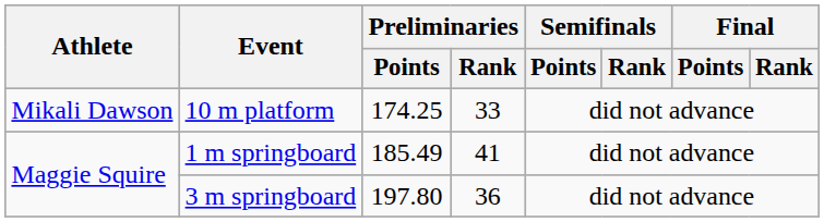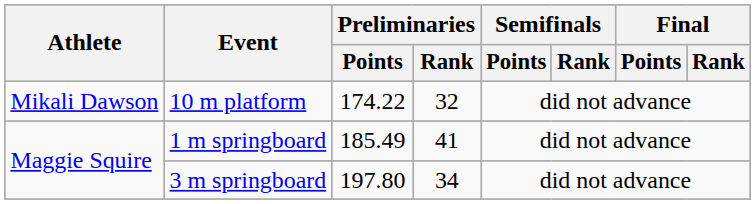 <table class="wikitable" style="text-align:center; font-size:90%">
 <tr>
 <th rowspan="2">Athlete</th>
 <th rowspan="2">Event</th>
 <th colspan="2">Preliminaries</th>
 <th colspan="2">Semifinals</th>
 <th colspan="2">Final</th>
 </tr>
 <tr style="font-size:95%">
 <th>Points</th>
 <th>Rank</th>
 <th>Points</th>
 <th>Rank</th>
 <th>Points</th>
 <th>Rank</th>
 </tr>
 <tr>
 <td align=left><a href='#'>Mikali Dawson</a></td>
 <td align=left><a href='#'>10 m platform</a></td>
-<td>174.25</td>
-<td>33</td>
+<td>174.22</td>
+<td>32</td>
 <td colspan=4>did not advance</td>
 </tr>
 <tr>
 <td align=left rowspan=2><a href='#'>Maggie Squire</a></td>
 <td align=left><a href='#'>1 m springboard</a></td>
 <td>185.49</td>
 <td>41</td>
 <td colspan=4>did not advance</td>
 </tr>
 <tr>
 <td align=left><a href='#'>3 m springboard</a></td>
 <td>197.80</td>
-<td>36</td>
+<td>34</td>
 <td colspan=4>did not advance</td>
 </tr>
 </table>
